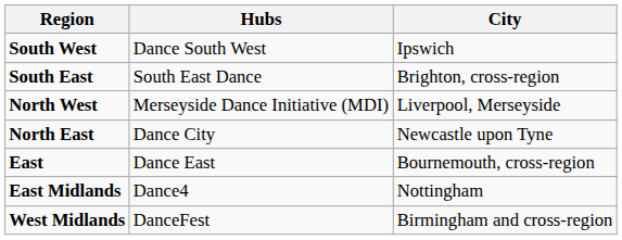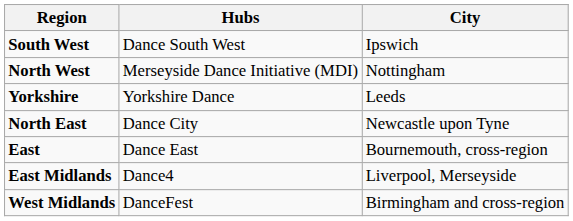 <table class="wikitable sortable">
 <tr>
 <th>Region</th>
 <th>Hubs</th>
 <th>City</th>
 </tr>
 <tr>
 <td><strong>South West</strong></td>
 <td>Dance South West</td>
 <td>Ipswich</td>
 </tr>
 <tr>
-<td><strong>South East</strong></td>
-<td>South East Dance</td>
-<td>Brighton, cross-region</td>
+<td><strong>North West</strong></td>
+<td>Merseyside Dance Initiative (MDI)</td>
+<td>Nottingham</td>
 </tr>
 <tr>
-<td><strong>North West</strong></td>
-<td>Merseyside Dance Initiative (MDI)</td>
-<td>Liverpool, Merseyside</td>
+<td><strong>Yorkshire</strong></td>
+<td>Yorkshire Dance</td>
+<td>Leeds</td>
 </tr>
 <tr>
 <td><strong>North East</strong></td>
 <td>Dance City</td>
 <td>Newcastle upon Tyne</td>
 </tr>
 <tr>
 <td><strong>East</strong></td>
 <td>Dance East</td>
 <td>Bournemouth, cross-region</td>
 </tr>
 <tr>
 <td><strong>East Midlands</strong></td>
 <td>Dance4</td>
-<td>Nottingham</td>
+<td>Liverpool, Merseyside</td>
 </tr>
 <tr>
 <td><strong>West Midlands</strong></td>
 <td>DanceFest</td>
 <td>Birmingham and cross-region</td>
 </tr>
 </table>
